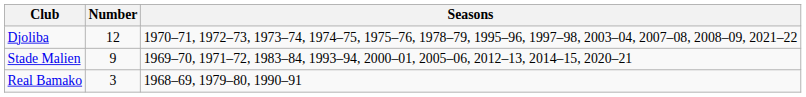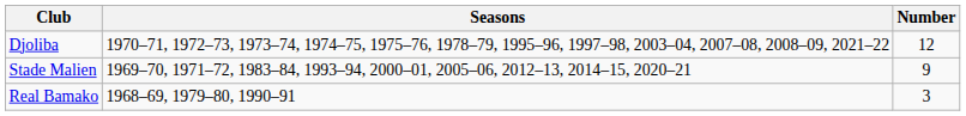 <table class="wikitable sortable">
 <tr>
 <th>Club</th>
+<th>Seasons</th>
 <th>Number</th>
-<th>Seasons</th>
 </tr>
 <tr>
 <td><a href='#'>Djoliba</a></td>
+<td>1970–71, 1972–73, 1973–74, 1974–75, 1975–76, 1978–79, 1995–96, 1997–98, 2003–04, 2007–08, 2008–09, 2021–22</td>
 <td style="text-align:center">12</td>
-<td>1970–71, 1972–73, 1973–74, 1974–75, 1975–76, 1978–79, 1995–96, 1997–98, 2003–04, 2007–08, 2008–09, 2021–22</td>
 </tr>
 <tr>
 <td><a href='#'>Stade Malien</a></td>
+<td>1969–70, 1971–72, 1983–84, 1993–94, 2000–01, 2005–06, 2012–13, 2014–15, 2020–21</td>
 <td style="text-align:center">9</td>
-<td>1969–70, 1971–72, 1983–84, 1993–94, 2000–01, 2005–06, 2012–13, 2014–15, 2020–21</td>
 </tr>
 <tr>
 <td><a href='#'>Real Bamako</a></td>
+<td>1968–69, 1979–80, 1990–91</td>
 <td style="text-align:center">3</td>
-<td>1968–69, 1979–80, 1990–91</td>
 </tr>
 </table>
